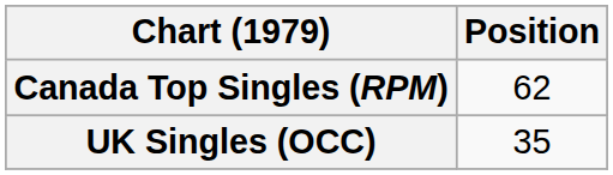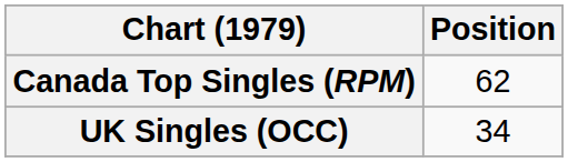 <table class="wikitable sortable plainrowheaders" style="text-align:center">
 <tr>
 <th scope="col">Chart (1979)</th>
 <th scope="col">Position</th>
 </tr>
 <tr>
 <th scope="row">Canada Top Singles (<em>RPM</em>)</th>
 <td>62</td>
 </tr>
 <tr>
 <th scope="row">UK Singles (OCC)</th>
-<td>35</td>
+<td>34</td>
 </tr>
 </table>
